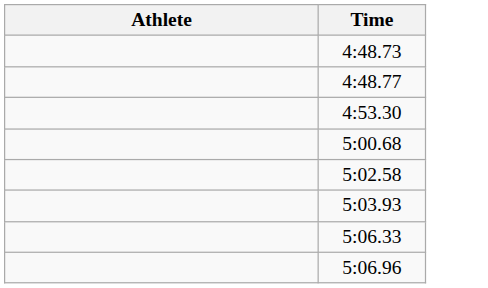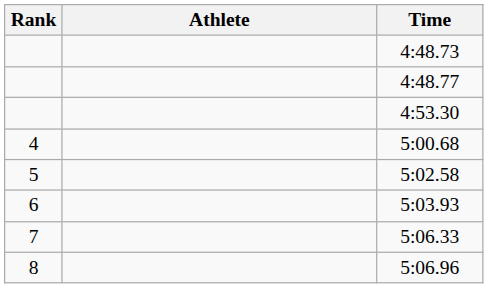 <table class=wikitable style="text-align:center">
 <tr>
+<th width=40>Rank</th>
 <th width=250>Athlete</th>
 <th width=80>Time</th>
 </tr>
 <tr>
+<td></td>
 <td align=left></td>
 <td>4:48.73</td>
 </tr>
 <tr>
+<td></td>
 <td align=left></td>
 <td>4:48.77</td>
 </tr>
 <tr>
+<td></td>
 <td align=left></td>
 <td>4:53.30</td>
 </tr>
 <tr>
+<td>4</td>
 <td align=left></td>
 <td>5:00.68</td>
 </tr>
 <tr>
+<td>5</td>
 <td align=left></td>
 <td>5:02.58</td>
 </tr>
 <tr>
+<td>6</td>
 <td align=left></td>
 <td>5:03.93</td>
 </tr>
 <tr>
+<td>7</td>
 <td align=left></td>
 <td>5:06.33</td>
 </tr>
 <tr>
+<td>8</td>
 <td align=left></td>
 <td>5:06.96</td>
 </tr>
 </table>
